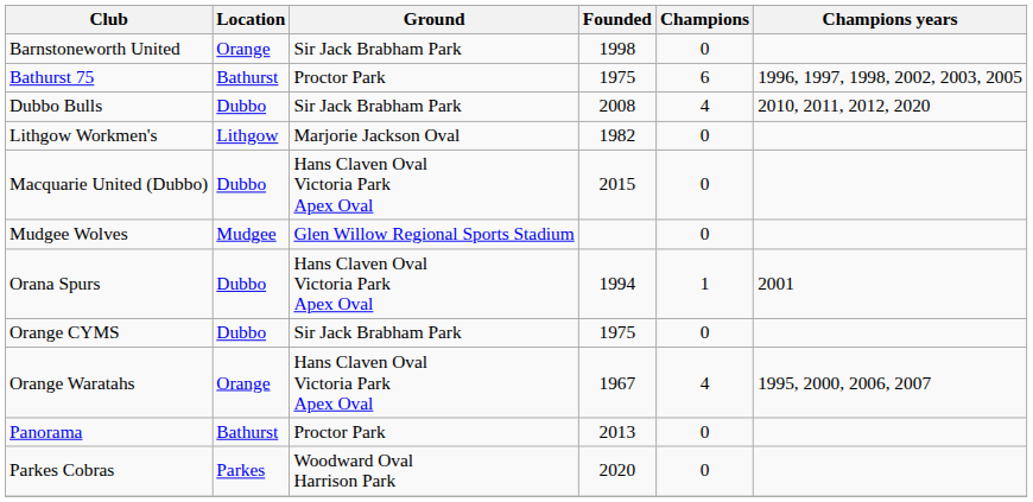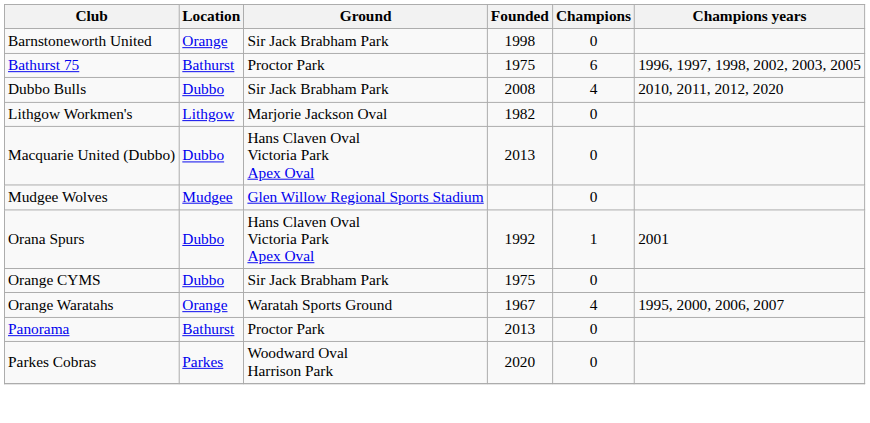 <table class="wikitable">
 <tr>
 <th>Club</th>
 <th>Location</th>
 <th>Ground</th>
 <th>Founded</th>
 <th>Champions</th>
 <th>Champions years</th>
 </tr>
 <tr>
 <td>Barnstoneworth United</td>
 <td><a href='#'>Orange</a></td>
 <td>Sir Jack Brabham Park</td>
 <td align=center>1998</td>
 <td align=center>0</td>
 <td></td>
 </tr>
 <tr>
 <td><a href='#'>Bathurst 75</a></td>
 <td><a href='#'>Bathurst</a></td>
 <td>Proctor Park</td>
 <td align=center>1975</td>
 <td align=center>6</td>
 <td>1996, 1997, 1998, 2002, 2003, 2005</td>
 </tr>
 <tr>
 <td>Dubbo Bulls</td>
 <td><a href='#'>Dubbo</a></td>
 <td>Sir Jack Brabham Park</td>
 <td align=center>2008</td>
 <td align=center>4</td>
 <td>2010, 2011, 2012, 2020</td>
 </tr>
 <tr>
 <td>Lithgow Workmen's</td>
 <td><a href='#'>Lithgow</a></td>
 <td>Marjorie Jackson Oval</td>
 <td align=center>1982</td>
 <td align=center>0</td>
 <td></td>
 </tr>
 <tr>
 <td>Macquarie United (Dubbo)</td>
 <td><a href='#'>Dubbo</a></td>
 <td>Hans Claven Oval<br>Victoria Park<br><a href='#'>Apex Oval</a></td>
-<td align=center>2015</td>
+<td align=center>2013</td>
 <td align=center>0</td>
 <td></td>
 </tr>
 <tr>
 <td>Mudgee Wolves</td>
 <td><a href='#'>Mudgee</a></td>
 <td><a href='#'>Glen Willow Regional Sports Stadium</a></td>
 <td align=center></td>
 <td align=center>0</td>
 <td></td>
 </tr>
 <tr>
 <td>Orana Spurs</td>
 <td><a href='#'>Dubbo</a></td>
 <td>Hans Claven Oval<br>Victoria Park<br><a href='#'>Apex Oval</a></td>
-<td align=center>1994</td>
+<td align=center>1992</td>
 <td align=center>1</td>
 <td>2001</td>
 </tr>
 <tr>
 <td>Orange CYMS</td>
 <td><a href='#'>Dubbo</a></td>
 <td>Sir Jack Brabham Park</td>
 <td align=center>1975</td>
 <td align=center>0</td>
 <td></td>
 </tr>
 <tr>
 <td>Orange Waratahs</td>
 <td><a href='#'>Orange</a></td>
-<td>Hans Claven Oval<br>Victoria Park<br><a href='#'>Apex Oval</a></td>
+<td>Waratah Sports Ground</td>
 <td align=center>1967</td>
 <td align=center>4</td>
 <td>1995, 2000, 2006, 2007</td>
 </tr>
 <tr>
 <td><a href='#'>Panorama</a></td>
 <td><a href='#'>Bathurst</a></td>
 <td>Proctor Park</td>
 <td align=center>2013</td>
 <td align=center>0</td>
 <td></td>
 </tr>
 <tr>
 <td>Parkes Cobras</td>
 <td><a href='#'>Parkes</a></td>
 <td>Woodward Oval<br>Harrison Park</td>
 <td align=center>2020</td>
 <td align=center>0</td>
 <td></td>
 </tr>
 <tr>
 </tr>
 </table>
